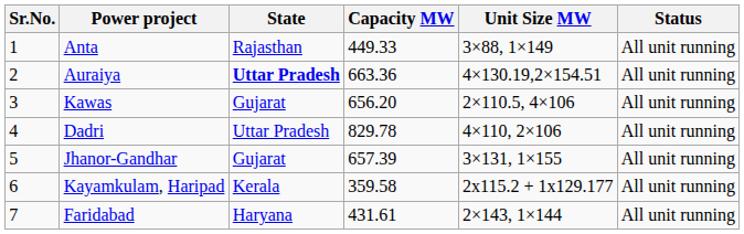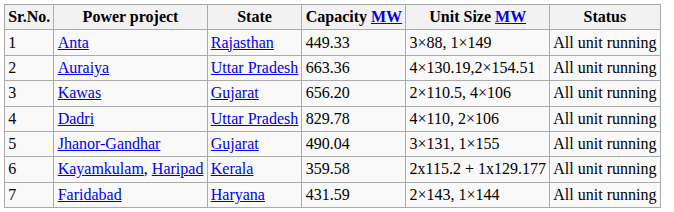 <table class="wikitable">
 <tr>
 <th>Sr.No.</th>
 <th>Power project</th>
 <th>State</th>
 <th>Capacity <a href='#'>MW</a></th>
 <th>Unit Size <a href='#'>MW</a></th>
 <th>Status</th>
 </tr>
 <tr>
 <td>1</td>
 <td><a href='#'>Anta</a></td>
 <td><a href='#'>Rajasthan</a></td>
 <td>449.33</td>
 <td>3×88, 1×149</td>
 <td>All unit running</td>
 </tr>
 <tr>
 <td>2</td>
 <td><a href='#'>Auraiya</a></td>
-<td><strong><a href='#'>Uttar Pradesh</a></strong></td>
+<td><a href='#'>Uttar Pradesh</a></td>
 <td>663.36</td>
 <td>4×130.19,2×154.51</td>
 <td>All unit running</td>
 </tr>
 <tr>
 <td>3</td>
 <td><a href='#'>Kawas</a></td>
 <td><a href='#'>Gujarat</a></td>
 <td>656.20</td>
 <td>2×110.5, 4×106</td>
 <td>All unit running</td>
 </tr>
 <tr>
 <td>4</td>
 <td><a href='#'>Dadri</a></td>
 <td><a href='#'>Uttar Pradesh</a></td>
 <td>829.78</td>
 <td>4×110, 2×106</td>
 <td>All unit running</td>
 </tr>
 <tr>
 <td>5</td>
 <td><a href='#'>Jhanor-Gandhar</a></td>
 <td><a href='#'>Gujarat</a></td>
-<td>657.39</td>
+<td>490.04</td>
 <td>3×131, 1×155</td>
 <td>All unit running</td>
 </tr>
 <tr>
 <td>6</td>
 <td><a href='#'>Kayamkulam</a>, <a href='#'>Haripad</a></td>
 <td><a href='#'>Kerala</a></td>
 <td>359.58</td>
 <td>2x115.2 + 1x129.177</td>
 <td>All unit running</td>
 </tr>
 <tr>
 <td>7</td>
 <td><a href='#'>Faridabad</a></td>
 <td><a href='#'>Haryana</a></td>
-<td>431.61</td>
+<td>431.59</td>
 <td>2×143, 1×144</td>
 <td>All unit running</td>
 </tr>
 </table>
